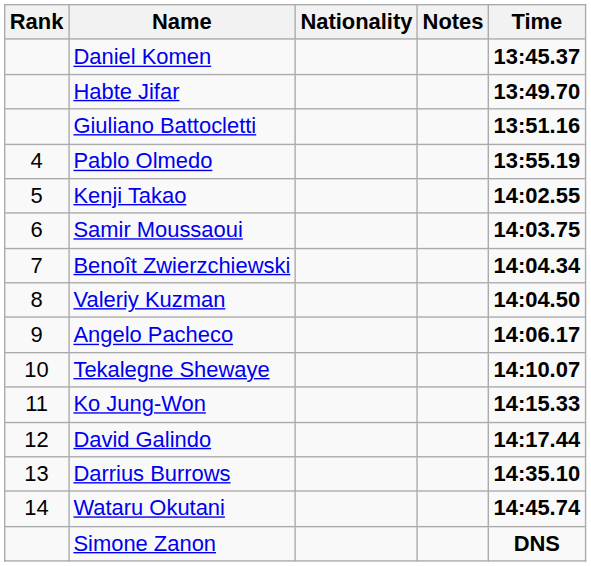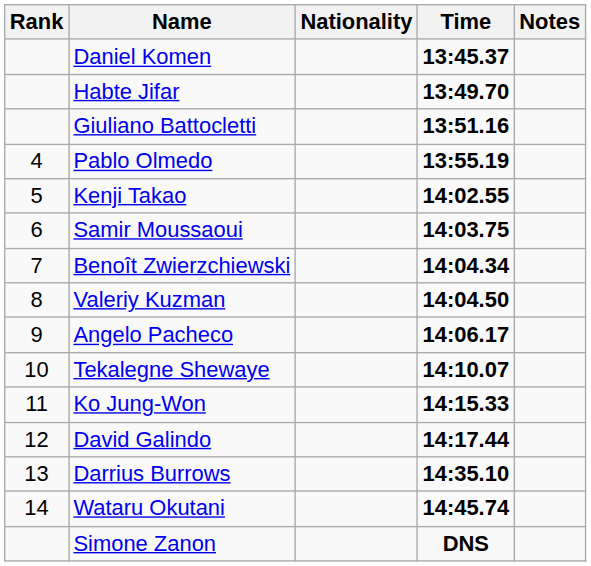 <table class="wikitable sortable" style="text-align:center">
 <tr>
 <th>Rank</th>
 <th>Name</th>
 <th>Nationality</th>
+<th>Time</th>
 <th>Notes</th>
-<th>Time</th>
 </tr>
 <tr>
 <td></td>
 <td align=left><a href='#'>Daniel Komen</a></td>
 <td align=left></td>
+<td><strong>13:45.37</strong></td>
 <td></td>
-<td><strong>13:45.37</strong></td>
 </tr>
 <tr>
 <td></td>
 <td align=left><a href='#'>Habte Jifar</a></td>
 <td align=left></td>
+<td><strong>13:49.70</strong></td>
 <td></td>
-<td><strong>13:49.70</strong></td>
 </tr>
 <tr>
 <td></td>
 <td align=left><a href='#'>Giuliano Battocletti</a></td>
 <td align=left></td>
+<td><strong>13:51.16</strong></td>
 <td></td>
-<td><strong>13:51.16</strong></td>
 </tr>
 <tr>
 <td>4</td>
 <td align=left><a href='#'>Pablo Olmedo</a></td>
 <td align=left></td>
+<td><strong>13:55.19</strong></td>
 <td></td>
-<td><strong>13:55.19</strong></td>
 </tr>
 <tr>
 <td>5</td>
 <td align=left><a href='#'>Kenji Takao</a></td>
 <td align=left></td>
+<td><strong>14:02.55</strong></td>
 <td></td>
-<td><strong>14:02.55</strong></td>
 </tr>
 <tr>
 <td>6</td>
 <td align=left><a href='#'>Samir Moussaoui</a></td>
 <td align=left></td>
+<td><strong>14:03.75</strong></td>
 <td></td>
-<td><strong>14:03.75</strong></td>
 </tr>
 <tr>
 <td>7</td>
 <td align=left><a href='#'>Benoît Zwierzchiewski</a></td>
 <td align=left></td>
+<td><strong>14:04.34</strong></td>
 <td></td>
-<td><strong>14:04.34</strong></td>
 </tr>
 <tr>
 <td>8</td>
 <td align=left><a href='#'>Valeriy Kuzman</a></td>
 <td align=left></td>
+<td><strong>14:04.50</strong></td>
 <td></td>
-<td><strong>14:04.50</strong></td>
 </tr>
 <tr>
 <td>9</td>
 <td align=left><a href='#'>Angelo Pacheco</a></td>
 <td align=left></td>
+<td><strong>14:06.17</strong></td>
 <td></td>
-<td><strong>14:06.17</strong></td>
 </tr>
 <tr>
 <td>10</td>
 <td align=left><a href='#'>Tekalegne Shewaye</a></td>
 <td align=left></td>
+<td><strong>14:10.07</strong></td>
 <td></td>
-<td><strong>14:10.07</strong></td>
 </tr>
 <tr>
 <td>11</td>
 <td align=left><a href='#'>Ko Jung-Won</a></td>
 <td align=left></td>
+<td><strong>14:15.33</strong></td>
 <td></td>
-<td><strong>14:15.33</strong></td>
 </tr>
 <tr>
 <td>12</td>
 <td align=left><a href='#'>David Galindo</a></td>
 <td align=left></td>
+<td><strong>14:17.44</strong></td>
 <td></td>
-<td><strong>14:17.44</strong></td>
 </tr>
 <tr>
 <td>13</td>
 <td align=left><a href='#'>Darrius Burrows</a></td>
 <td align=left></td>
+<td><strong>14:35.10</strong></td>
 <td></td>
-<td><strong>14:35.10</strong></td>
 </tr>
 <tr>
 <td>14</td>
 <td align=left><a href='#'>Wataru Okutani</a></td>
 <td align=left></td>
+<td><strong>14:45.74</strong></td>
 <td></td>
-<td><strong>14:45.74</strong></td>
 </tr>
 <tr>
 <td></td>
 <td align=left><a href='#'>Simone Zanon</a></td>
 <td align=left></td>
+<td><strong>DNS</strong></td>
 <td></td>
-<td><strong>DNS</strong></td>
 </tr>
 </table>
